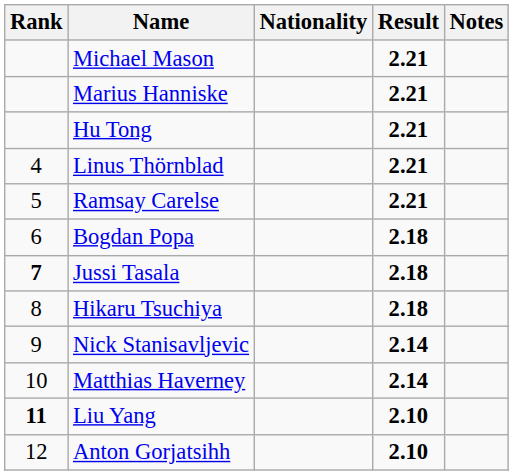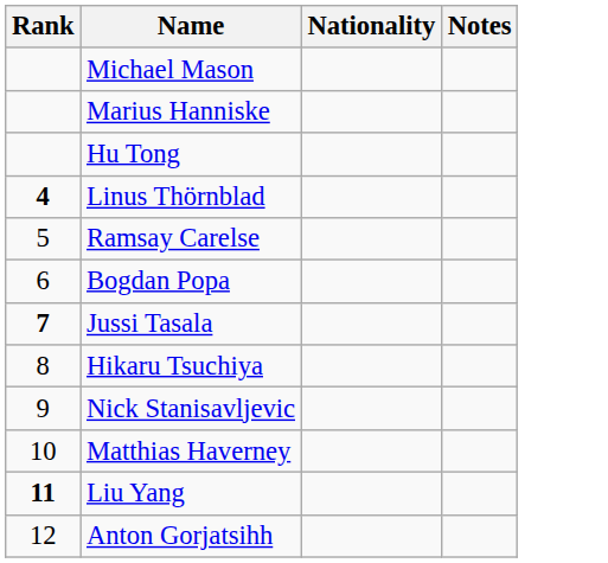 <table class="wikitable sortable" style="text-align:center">
 <tr>
 <th>Rank</th>
 <th>Name</th>
 <th>Nationality</th>
-<th>Result</th>
 <th>Notes</th>
 </tr>
 <tr>
 <td></td>
 <td align=left><a href='#'>Michael Mason</a></td>
 <td align=left></td>
-<td><strong>2.21</strong></td>
 <td></td>
 </tr>
 <tr>
 <td></td>
 <td align=left><a href='#'>Marius Hanniske</a></td>
 <td align=left></td>
-<td><strong>2.21</strong></td>
 <td></td>
 </tr>
 <tr>
 <td></td>
 <td align=left><a href='#'>Hu Tong</a></td>
 <td align=left></td>
-<td><strong>2.21</strong></td>
 <td></td>
 </tr>
 <tr>
-<td>4</td>
+<td><strong>4</strong></td>
 <td align=left><a href='#'>Linus Thörnblad</a></td>
 <td align=left></td>
-<td><strong>2.21</strong></td>
 <td></td>
 </tr>
 <tr>
 <td>5</td>
 <td align=left><a href='#'>Ramsay Carelse</a></td>
 <td align=left></td>
-<td><strong>2.21</strong></td>
 <td></td>
 </tr>
 <tr>
 <td>6</td>
 <td align=left><a href='#'>Bogdan Popa</a></td>
 <td align=left></td>
-<td><strong>2.18</strong></td>
 <td></td>
 </tr>
 <tr>
 <td><strong>7</strong></td>
 <td align=left><a href='#'>Jussi Tasala</a></td>
 <td align=left></td>
-<td><strong>2.18</strong></td>
 <td></td>
 </tr>
 <tr>
 <td>8</td>
 <td align=left><a href='#'>Hikaru Tsuchiya</a></td>
 <td align=left></td>
-<td><strong>2.18</strong></td>
 <td></td>
 </tr>
 <tr>
 <td>9</td>
 <td align=left><a href='#'>Nick Stanisavljevic</a></td>
 <td align=left></td>
-<td><strong>2.14</strong></td>
 <td></td>
 </tr>
 <tr>
 <td>10</td>
 <td align=left><a href='#'>Matthias Haverney</a></td>
 <td align=left></td>
-<td><strong>2.14</strong></td>
 <td></td>
 </tr>
 <tr>
 <td><strong>11</strong></td>
 <td align=left><a href='#'>Liu Yang</a></td>
 <td align=left></td>
-<td><strong>2.10</strong></td>
 <td></td>
 </tr>
 <tr>
 <td>12</td>
 <td align=left><a href='#'>Anton Gorjatsihh</a></td>
 <td align=left></td>
-<td><strong>2.10</strong></td>
 <td></td>
 </tr>
 </table>
